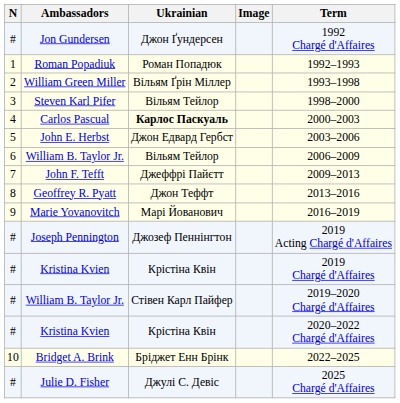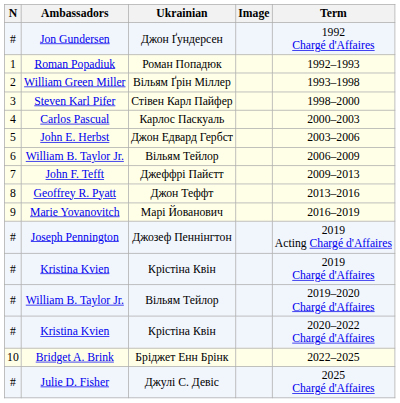 <table class="wikitable" rules="all" cellspacing="0" cellpadding="5" style="border: 1px solid #999">
 <tr>
 <th>N</th>
 <th>Ambassadors</th>
 <th>Ukrainian</th>
 <th>Image</th>
 <th>Term</th>
 </tr>
 <tr bgcolor="#f1f5fc">
 <td align="center">#</td>
 <td align="center"><a href='#'>Jon Gundersen</a></td>
 <td align="center">Джон Ґундерсен</td>
 <td align="center"></td>
 <td align="center">1992<br><a href='#'>Chargé d'Affaires</a></td>
 </tr>
 <tr bgcolor="#FFFFE8">
 <td align="center">1</td>
 <td align="center"><a href='#'>Roman Popadiuk</a></td>
 <td align="center">Роман Попадюк</td>
 <td align="center"></td>
 <td align="center">1992–1993</td>
 </tr>
 <tr bgcolor="#FFFFE8">
 <td align="center">2</td>
 <td align="center"><a href='#'>William Green Miller</a></td>
 <td align="center">Вільям Ґрін Міллер</td>
 <td align="center"></td>
 <td align="center">1993–1998</td>
 </tr>
 <tr bgcolor="#FFFFE8">
 <td align="center">3</td>
 <td align="center"><a href='#'>Steven Karl Pifer</a></td>
-<td align="center">Вільям Тейлор</td>
+<td align="center">Стівен Карл Пайфер</td>
 <td align="center"></td>
 <td align="center">1998–2000</td>
 </tr>
 <tr bgcolor="#FFFFE8">
 <td align="center">4</td>
 <td align="center"><a href='#'>Carlos Pascual</a></td>
-<td align="center"><strong>Карлос Паскуаль</strong></td>
+<td align="center">Карлос Паскуаль</td>
 <td align="center"></td>
 <td align="center">2000–2003</td>
 </tr>
 <tr bgcolor="#FFFFE8">
 <td align="center">5</td>
 <td align="center"><a href='#'>John E. Herbst</a></td>
 <td align="center">Джон Едвард Гербст</td>
 <td align="center"></td>
 <td align="center">2003–2006</td>
 </tr>
 <tr bgcolor="#FFFFE8">
 <td align="center">6</td>
 <td align="center"><a href='#'>William B. Taylor Jr.</a></td>
 <td align="center">Вільям Тейлор</td>
 <td align="center"></td>
 <td align="center">2006–2009</td>
 </tr>
 <tr bgcolor="#FFFFE8">
 <td align="center">7</td>
 <td align="center"><a href='#'>John F. Tefft</a></td>
 <td align="center">Джеффрі Пайєтт</td>
 <td align="center"></td>
 <td align="center">2009–2013</td>
 </tr>
 <tr bgcolor="#FFFFE8">
 <td align="center">8</td>
 <td align="center"><a href='#'>Geoffrey R. Pyatt</a></td>
 <td align="center">Джон Теффт</td>
 <td align="center"></td>
 <td align="center">2013–2016</td>
 </tr>
 <tr bgcolor="#FFFFE8">
 <td align="center">9</td>
 <td align="center"><a href='#'>Marie Yovanovitch</a></td>
 <td align="center">Марі Йованович</td>
 <td align="center"></td>
 <td align="center">2016–2019</td>
 </tr>
 <tr bgcolor="#f1f5fc">
 <td align="center">#</td>
 <td align="center"><a href='#'>Joseph Pennington</a></td>
 <td align="center">Джозеф Пеннінгтон</td>
 <td align="center"></td>
 <td align="center">2019<br>Acting <a href='#'>Chargé d'Affaires</a></td>
 </tr>
 <tr bgcolor="#f1f5fc">
 <td align="center">#</td>
 <td align="center"><a href='#'>Kristina Kvien</a></td>
 <td align="center">Крістіна Квін</td>
 <td align="center"></td>
 <td align="center">2019<br><a href='#'>Chargé d'Affaires</a></td>
 </tr>
 <tr bgcolor="#f1f5fc">
 <td align="center">#</td>
 <td align="center"><a href='#'>William B. Taylor Jr.</a></td>
-<td align="center">Стівен Карл Пайфер</td>
+<td align="center">Вільям Тейлор</td>
 <td align="center"></td>
 <td align="center">2019–2020<br><a href='#'>Chargé d'Affaires</a></td>
 </tr>
 <tr bgcolor="#f1f5fc">
 <td align="center">#</td>
 <td align="center"><a href='#'>Kristina Kvien</a></td>
 <td align="center">Крістіна Квін</td>
 <td align="center"></td>
 <td align="center">2020–2022<br><a href='#'>Chargé d'Affaires</a></td>
 </tr>
 <tr bgcolor="#FFFFE8">
 <td>10</td>
 <td align="center"><a href='#'>Bridget A. Brink</a></td>
 <td align="center">Бріджет Енн Брінк</td>
 <td align="center"></td>
 <td align="center">2022–2025</td>
 </tr>
 <tr bgcolor="#f1f5fc">
 <td align="center">#</td>
 <td align="center"><a href='#'>Julie D. Fisher</a></td>
 <td align="center">Джулі С. Девіс</td>
 <td align="center"></td>
 <td align="center">2025<br><a href='#'>Chargé d'Affaires</a></td>
 </tr>
 </table>
